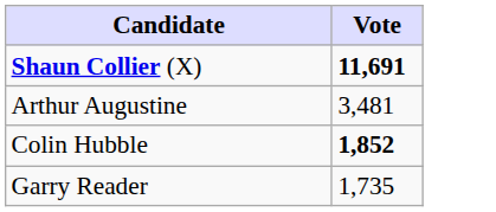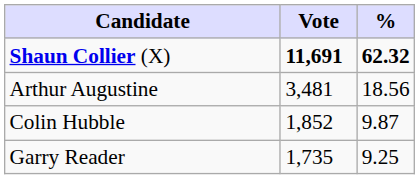 <table class="wikitable">
 <tr>
 <th style="background:#ddf; width:200px;">Candidate</th>
 <th style="background:#ddf; width:50px;">Vote</th>
+<th style="background:#ddf; width:30px;">%</th>
 </tr>
 <tr>
 <td><strong><a href='#'>Shaun Collier</a></strong> (X)</td>
 <td><strong>11,691</strong></td>
+<td><strong>62.32</strong></td>
 </tr>
 <tr>
 <td>Arthur Augustine</td>
 <td>3,481</td>
+<td>18.56</td>
 </tr>
 <tr>
 <td>Colin Hubble</td>
-<td><strong>1,852</strong></td>
+<td>1,852</td>
+<td>9.87</td>
 </tr>
 <tr>
 <td>Garry Reader</td>
 <td>1,735</td>
+<td>9.25</td>
 </tr>
 </table>
